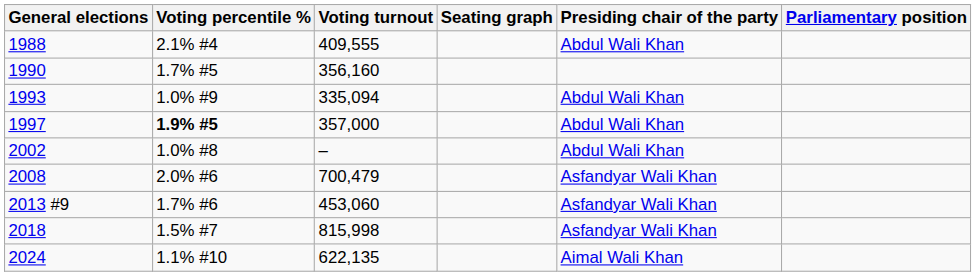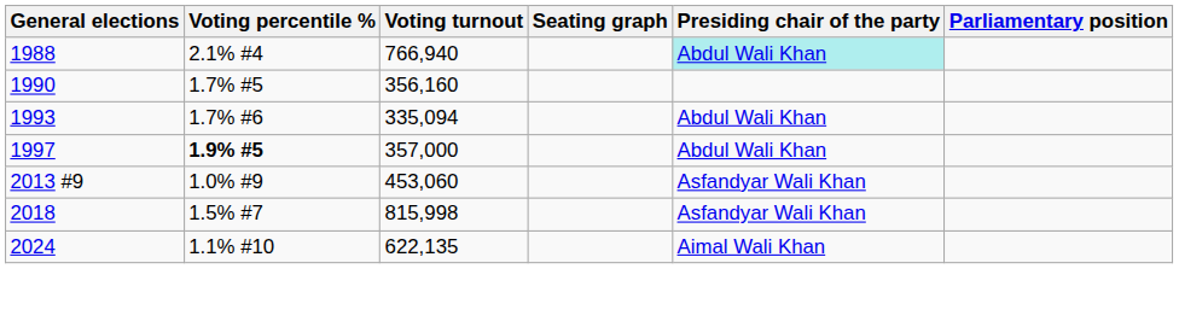 <table class="wikitable sortable">
 <tr>
 <th>General elections</th>
 <th>Voting percentile %</th>
 <th>Voting turnout</th>
 <th>Seating graph</th>
 <th>Presiding chair of the party</th>
 <th><a href='#'>Parliamentary</a> position</th>
 </tr>
 <tr>
 <td><a href='#'>1988</a></td>
 <td>2.1% #4</td>
-<td>409,555</td>
+<td>766,940</td>
 <td></td>
-<td><a href='#'>Abdul Wali Khan</a></td>
+<td style="background: paleturquoise;"><a href='#'>Abdul Wali Khan</a></td>
 <td></td>
 </tr>
 <tr>
 <td><a href='#'>1990</a></td>
 <td>1.7% #5</td>
 <td>356,160</td>
 <td></td>
 <td></td>
 <td></td>
 </tr>
 <tr>
 <td><a href='#'>1993</a></td>
-<td>1.0% #9</td>
+<td>1.7% #6</td>
 <td>335,094</td>
 <td></td>
 <td><a href='#'>Abdul Wali Khan</a></td>
 <td></td>
 </tr>
 <tr>
 <td><a href='#'>1997</a></td>
 <td><strong>1.9% #5</strong></td>
 <td>357,000</td>
 <td></td>
 <td><a href='#'>Abdul Wali Khan</a></td>
 <td></td>
 </tr>
 <tr>
-<td><a href='#'>2002</a></td>
-<td>1.0% #8</td>
-<td>–</td>
-<td></td>
-<td><a href='#'>Abdul Wali Khan</a></td>
-<td></td>
-</tr>
-<tr>
-<td><a href='#'>2008</a></td>
-<td>2.0% #6</td>
-<td>700,479</td>
-<td></td>
-<td><a href='#'>Asfandyar Wali Khan</a></td>
-<td></td>
-</tr>
-<tr>
 <td><a href='#'>2013</a> #9</td>
-<td>1.7% #6</td>
+<td>1.0% #9</td>
 <td>453,060</td>
 <td></td>
 <td><a href='#'>Asfandyar Wali Khan</a></td>
 <td></td>
 </tr>
 <tr>
 <td><a href='#'>2018</a></td>
 <td>1.5% #7</td>
 <td>815,998</td>
 <td></td>
 <td><a href='#'>Asfandyar Wali Khan</a></td>
 <td><br></td>
 </tr>
 <tr>
 <td><a href='#'>2024</a></td>
 <td>1.1% #10</td>
 <td>622,135</td>
 <td></td>
 <td><a href='#'>Aimal Wali Khan</a></td>
 <td></td>
 </tr>
 </table>
